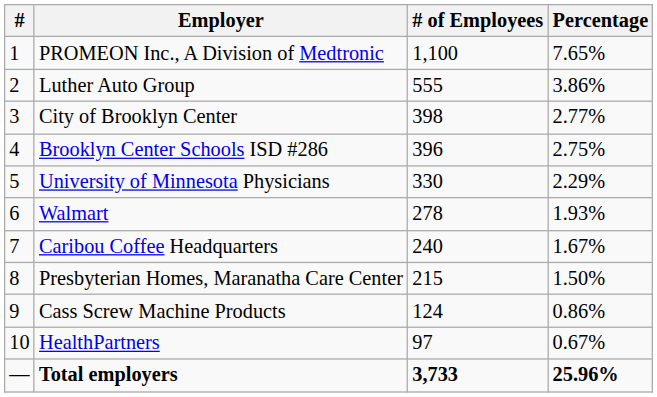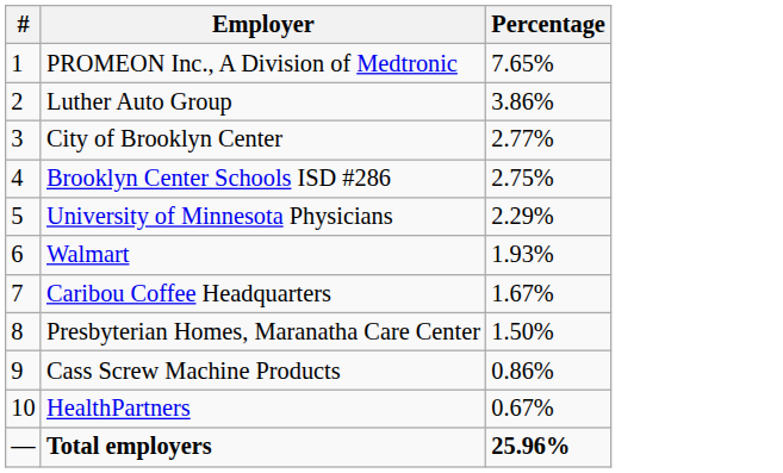 <table class="wikitable">
 <tr>
 <th>#</th>
 <th>Employer</th>
-<th># of Employees</th>
 <th>Percentage</th>
 </tr>
 <tr>
 <td>1</td>
 <td>PROMEON Inc., A Division of <a href='#'>Medtronic</a></td>
-<td>1,100</td>
 <td>7.65%</td>
 </tr>
 <tr>
 <td>2</td>
 <td>Luther Auto Group</td>
-<td>555</td>
 <td>3.86%</td>
 </tr>
 <tr>
 <td>3</td>
 <td>City of Brooklyn Center</td>
-<td>398</td>
 <td>2.77%</td>
 </tr>
 <tr>
 <td>4</td>
 <td><a href='#'>Brooklyn Center Schools</a> ISD #286</td>
-<td>396</td>
 <td>2.75%</td>
 </tr>
 <tr>
 <td>5</td>
 <td><a href='#'>University of Minnesota</a> Physicians</td>
-<td>330</td>
 <td>2.29%</td>
 </tr>
 <tr>
 <td>6</td>
 <td><a href='#'>Walmart</a></td>
-<td>278</td>
 <td>1.93%</td>
 </tr>
 <tr>
 <td>7</td>
 <td><a href='#'>Caribou Coffee</a> Headquarters</td>
-<td>240</td>
 <td>1.67%</td>
 </tr>
 <tr>
 <td>8</td>
 <td>Presbyterian Homes, Maranatha Care Center</td>
-<td>215</td>
 <td>1.50%</td>
 </tr>
 <tr>
 <td>9</td>
 <td>Cass Screw Machine Products</td>
-<td>124</td>
 <td>0.86%</td>
 </tr>
 <tr>
 <td>10</td>
 <td><a href='#'>HealthPartners</a></td>
-<td>97</td>
 <td>0.67%</td>
 </tr>
 <tr>
 <td>—</td>
 <td><strong>Total employers</strong></td>
-<td><strong>3,733</strong></td>
 <td><strong>25.96%</strong></td>
 </tr>
 </table>
